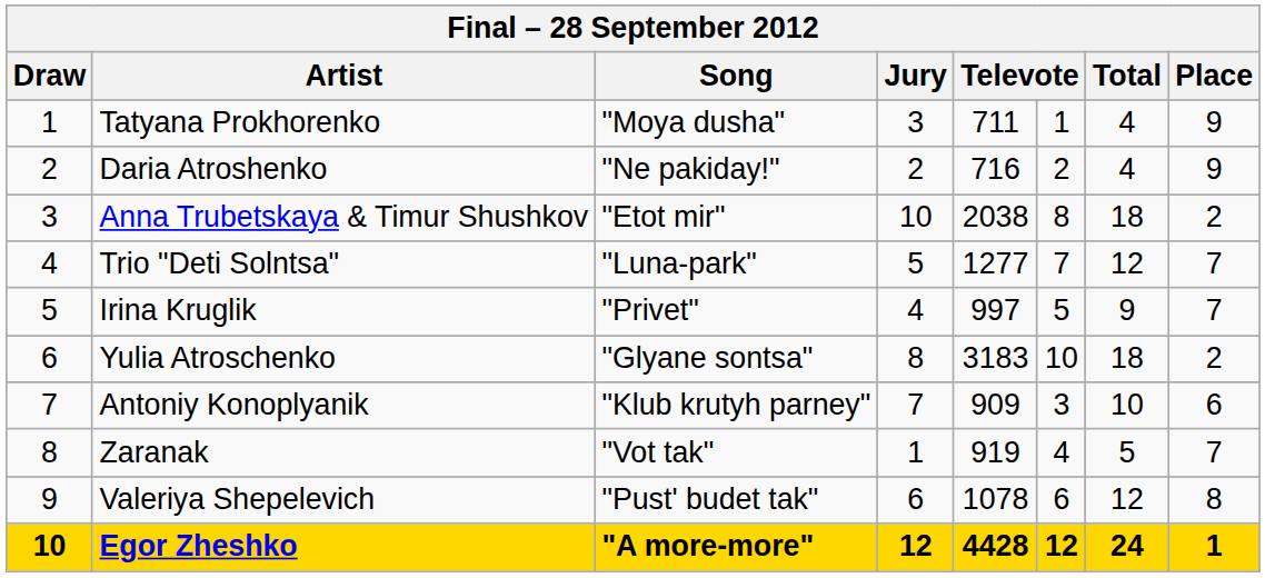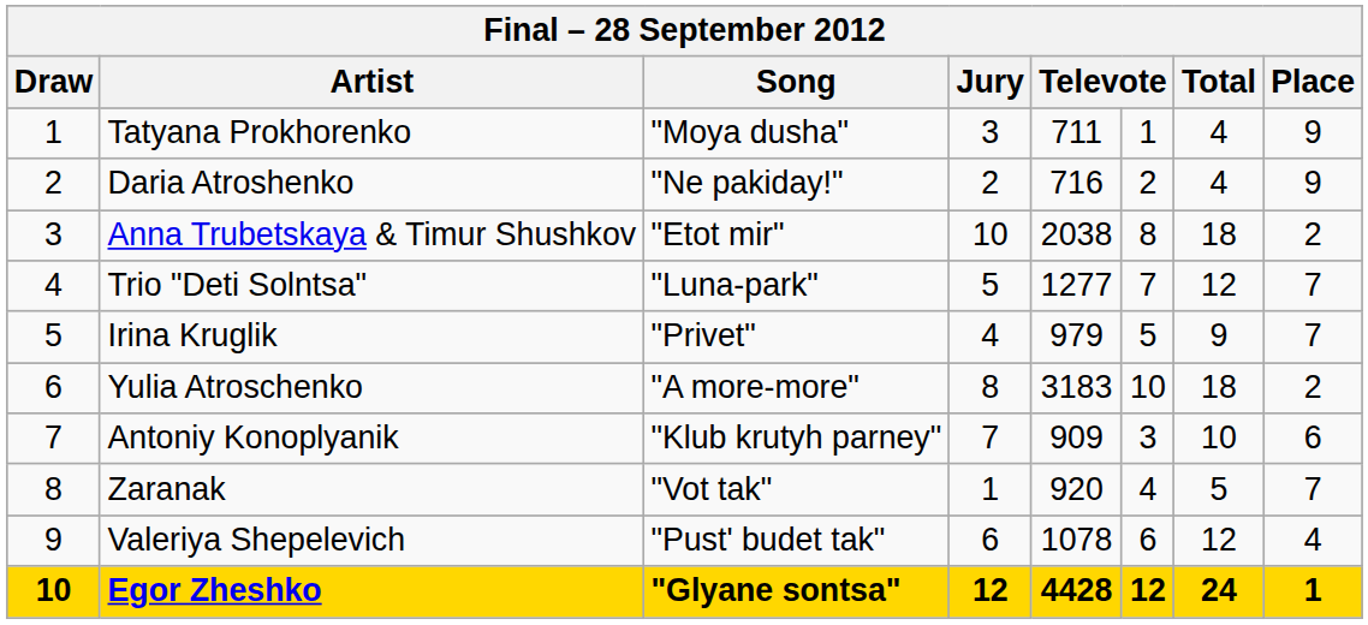 <table class="sortable wikitable" style="margin: 1em auto 1em auto; text-align:center">
 <tr>
 <th colspan="8">Final – 28 September 2012</th>
 </tr>
 <tr>
 <th>Draw</th>
 <th>Artist</th>
 <th>Song</th>
 <th>Jury</th>
 <th colspan="2">Televote</th>
 <th>Total</th>
 <th>Place</th>
 </tr>
 <tr>
 <td>1</td>
 <td align="left">Tatyana Prokhorenko</td>
 <td align="left">"Moya dusha"</td>
 <td>3</td>
 <td>711</td>
 <td>1</td>
 <td>4</td>
 <td>9</td>
 </tr>
 <tr>
 <td>2</td>
 <td align="left">Daria Atroshenko</td>
 <td align="left">"Ne pakiday!"</td>
 <td>2</td>
 <td>716</td>
 <td>2</td>
 <td>4</td>
 <td>9</td>
 </tr>
 <tr>
 <td>3</td>
 <td align="left"><a href='#'>Anna Trubetskaya</a> & Timur Shushkov</td>
 <td align="left">"Etot mir"</td>
 <td>10</td>
 <td>2038</td>
 <td>8</td>
 <td>18</td>
 <td>2</td>
 </tr>
 <tr>
 <td>4</td>
 <td align="left">Trio "Deti Solntsa"</td>
 <td align="left">"Luna-park"</td>
 <td>5</td>
 <td>1277</td>
 <td>7</td>
 <td>12</td>
 <td>7</td>
 </tr>
 <tr>
 <td>5</td>
 <td align="left">Irina Kruglik</td>
 <td align="left">"Privet"</td>
 <td>4</td>
-<td>997</td>
+<td>979</td>
 <td>5</td>
 <td>9</td>
 <td>7</td>
 </tr>
 <tr>
 <td>6</td>
 <td align="left">Yulia Atroschenko</td>
-<td align="left">"Glyane sontsa"</td>
+<td align="left">"A more-more"</td>
 <td>8</td>
 <td>3183</td>
 <td>10</td>
 <td>18</td>
 <td>2</td>
 </tr>
 <tr>
 <td>7</td>
 <td align="left">Antoniy Konoplyanik</td>
 <td align="left">"Klub krutyh parney"</td>
 <td>7</td>
 <td>909</td>
 <td>3</td>
 <td>10</td>
 <td>6</td>
 </tr>
 <tr>
 <td>8</td>
 <td align="left">Zaranak</td>
 <td align="left">"Vot tak"</td>
 <td>1</td>
-<td>919</td>
+<td>920</td>
 <td>4</td>
 <td>5</td>
 <td>7</td>
 </tr>
 <tr>
 <td>9</td>
 <td align="left">Valeriya Shepelevich</td>
 <td align="left">"Pust' budet tak"</td>
 <td>6</td>
 <td>1078</td>
 <td>6</td>
 <td>12</td>
-<td>8</td>
+<td>4</td>
 </tr>
 <tr style="font-weight:bold; background:gold;">
 <td>10</td>
 <td align="left"><a href='#'>Egor Zheshko</a></td>
-<td align="left">"A more-more"</td>
+<td align="left">"Glyane sontsa"</td>
 <td>12</td>
 <td>4428</td>
 <td>12</td>
 <td>24</td>
 <td>1</td>
 </tr>
 </table>
